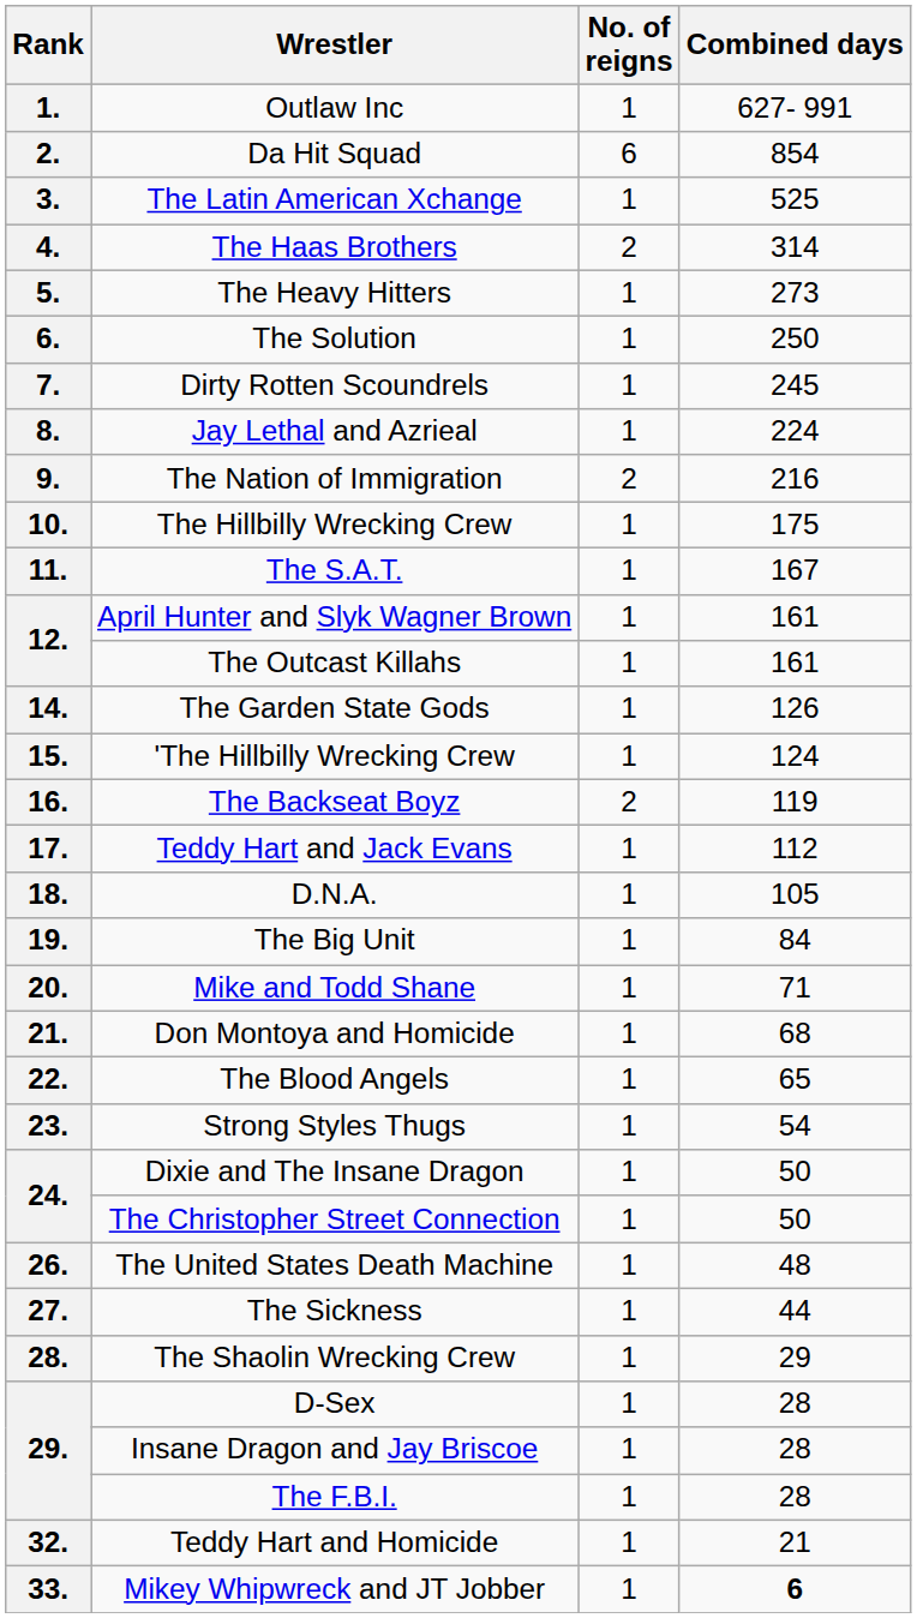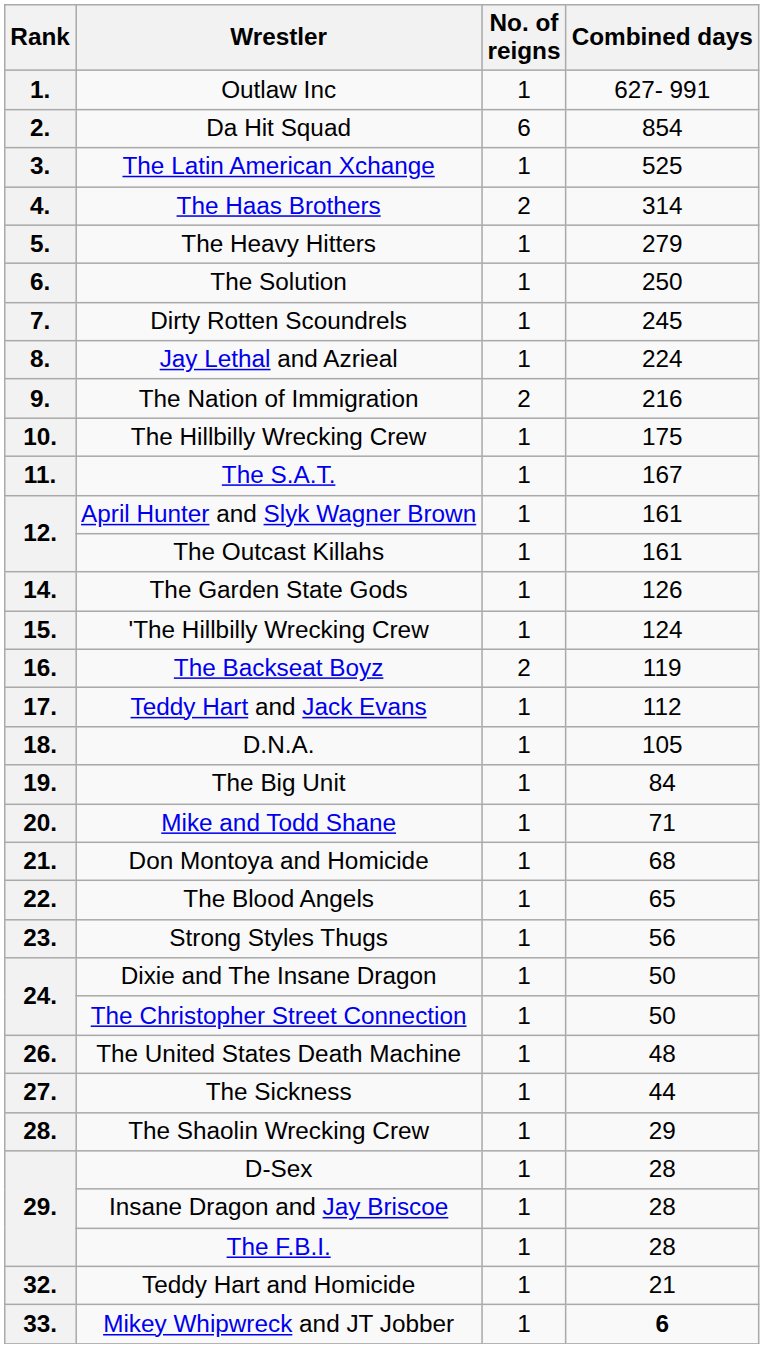 <table class="wikitable sortable" style="text-align: center">
 <tr>
 <th>Rank</th>
 <th>Wrestler</th>
 <th>No. of<br>reigns</th>
 <th>Combined days</th>
 </tr>
 <tr>
 <th>1.</th>
 <td>Outlaw Inc <br></td>
 <td>1</td>
 <td>627- 991</td>
 </tr>
 <tr>
 <th>2.</th>
 <td>Da Hit Squad<br></td>
 <td>6</td>
 <td>854</td>
 </tr>
 <tr>
 <th>3.</th>
 <td><a href='#'>The Latin American Xchange</a><br></td>
 <td>1</td>
 <td>525</td>
 </tr>
 <tr>
 <th>4.</th>
 <td><a href='#'>The Haas Brothers</a><br></td>
 <td>2</td>
 <td>314</td>
 </tr>
 <tr>
 <th>5.</th>
 <td>The Heavy Hitters<br></td>
 <td>1</td>
-<td>273</td>
+<td>279</td>
 </tr>
 <tr>
 <th>6.</th>
 <td>The Solution<br></td>
 <td>1</td>
 <td>250</td>
 </tr>
 <tr>
 <th>7.</th>
 <td>Dirty Rotten Scoundrels<br></td>
 <td>1</td>
 <td>245</td>
 </tr>
 <tr>
 <th>8.</th>
 <td><a href='#'>Jay Lethal</a> and Azrieal</td>
 <td>1</td>
 <td>224</td>
 </tr>
 <tr>
 <th>9.</th>
 <td>The Nation of Immigration<br></td>
 <td>2</td>
 <td>216</td>
 </tr>
 <tr>
 <th>10.</th>
 <td>The Hillbilly Wrecking Crew<br></td>
 <td>1</td>
 <td>175</td>
 </tr>
 <tr>
 <th>11.</th>
 <td><a href='#'>The S.A.T.</a><br></td>
 <td>1</td>
 <td>167</td>
 </tr>
 <tr>
 <th rowspan=2>12.</th>
 <td><a href='#'>April Hunter</a> and <a href='#'>Slyk Wagner Brown</a></td>
 <td>1</td>
 <td>161</td>
 </tr>
 <tr>
 <td>The Outcast Killahs<br></td>
 <td>1</td>
 <td>161</td>
 </tr>
 <tr>
 <th>14.</th>
 <td>The Garden State Gods<br></td>
 <td>1</td>
 <td>126</td>
 </tr>
 <tr>
 <th>15.</th>
 <td>'The Hillbilly Wrecking Crew<br></td>
 <td>1</td>
 <td>124</td>
 </tr>
 <tr>
 <th>16.</th>
 <td><a href='#'>The Backseat Boyz</a><br></td>
 <td>2</td>
 <td>119</td>
 </tr>
 <tr>
 <th>17.</th>
 <td><a href='#'>Teddy Hart</a> and <a href='#'>Jack Evans</a></td>
 <td>1</td>
 <td>112</td>
 </tr>
 <tr>
 <th>18.</th>
 <td>D.N.A.<br></td>
 <td>1</td>
 <td>105</td>
 </tr>
 <tr>
 <th>19.</th>
 <td>The Big Unit<br></td>
 <td>1</td>
 <td>84</td>
 </tr>
 <tr>
 <th>20.</th>
 <td><a href='#'>Mike and Todd Shane</a></td>
 <td>1</td>
 <td>71</td>
 </tr>
 <tr>
 <th>21.</th>
 <td>Don Montoya and Homicide</td>
 <td>1</td>
 <td>68</td>
 </tr>
 <tr>
 <th>22.</th>
 <td>The Blood Angels<br></td>
 <td>1</td>
 <td>65</td>
 </tr>
 <tr>
 <th>23.</th>
 <td>Strong Styles Thugs<br></td>
 <td>1</td>
-<td>54</td>
+<td>56</td>
 </tr>
 <tr>
 <th rowspan=2>24.</th>
 <td>Dixie and The Insane Dragon</td>
 <td>1</td>
 <td>50</td>
 </tr>
 <tr>
 <td><a href='#'>The Christopher Street Connection</a><br></td>
 <td>1</td>
 <td>50</td>
 </tr>
 <tr>
 <th>26.</th>
 <td>The United States Death Machine <br></td>
 <td>1</td>
 <td>48</td>
 </tr>
 <tr>
 <th>27.</th>
 <td>The Sickness<br></td>
 <td>1</td>
 <td>44</td>
 </tr>
 <tr>
 <th>28.</th>
 <td>The Shaolin Wrecking Crew</td>
 <td>1</td>
 <td>29</td>
 </tr>
 <tr>
 <th rowspan=3>29.</th>
 <td>D-Sex<br></td>
 <td>1</td>
 <td>28</td>
 </tr>
 <tr>
 <td>Insane Dragon and <a href='#'>Jay Briscoe</a></td>
 <td>1</td>
 <td>28</td>
 </tr>
 <tr>
 <td><a href='#'>The F.B.I.</a><br></td>
 <td>1</td>
 <td>28</td>
 </tr>
 <tr>
 <th>32.</th>
 <td>Teddy Hart and Homicide</td>
 <td>1</td>
 <td>21</td>
 </tr>
 <tr>
 <th>33.</th>
 <td><a href='#'>Mikey Whipwreck</a> and JT Jobber</td>
 <td>1</td>
 <td><strong>6</strong></td>
 </tr>
 </table>
